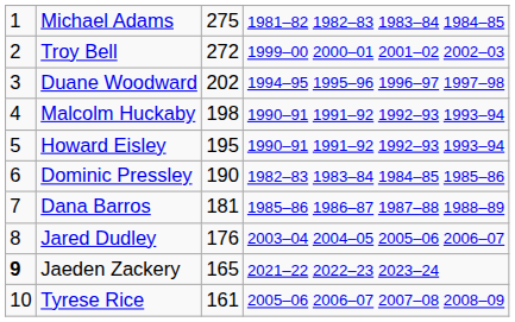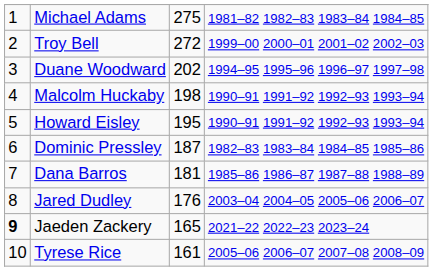 <table class="wikitable">
 <tr>
 </tr>
 <tr>
 <td>1</td>
 <td><a href='#'>Michael Adams</a></td>
 <td>275</td>
 <td style="font-size:80%;"><a href='#'>1981–82</a> <a href='#'>1982–83</a> <a href='#'>1983–84</a> <a href='#'>1984–85</a></td>
 </tr>
 <tr>
 <td>2</td>
 <td><a href='#'>Troy Bell</a></td>
 <td>272</td>
 <td style="font-size:80%;"><a href='#'>1999–00</a> <a href='#'>2000–01</a> <a href='#'>2001–02</a> <a href='#'>2002–03</a></td>
 </tr>
 <tr>
 <td>3</td>
 <td><a href='#'>Duane Woodward</a></td>
 <td>202</td>
 <td style="font-size:80%;"><a href='#'>1994–95</a> <a href='#'>1995–96</a> <a href='#'>1996–97</a> <a href='#'>1997–98</a></td>
 </tr>
 <tr>
 <td>4</td>
 <td><a href='#'>Malcolm Huckaby</a></td>
 <td>198</td>
 <td style="font-size:80%;"><a href='#'>1990–91</a> <a href='#'>1991–92</a> <a href='#'>1992–93</a> <a href='#'>1993–94</a></td>
 </tr>
 <tr>
 <td>5</td>
 <td><a href='#'>Howard Eisley</a></td>
 <td>195</td>
 <td style="font-size:80%;"><a href='#'>1990–91</a> <a href='#'>1991–92</a> <a href='#'>1992–93</a> <a href='#'>1993–94</a></td>
 </tr>
 <tr>
 <td>6</td>
 <td><a href='#'>Dominic Pressley</a></td>
-<td>190</td>
+<td>187</td>
 <td style="font-size:80%;"><a href='#'>1982–83</a> <a href='#'>1983–84</a> <a href='#'>1984–85</a> <a href='#'>1985–86</a></td>
 </tr>
 <tr>
 <td>7</td>
 <td><a href='#'>Dana Barros</a></td>
 <td>181</td>
 <td style="font-size:80%;"><a href='#'>1985–86</a> <a href='#'>1986–87</a> <a href='#'>1987–88</a> <a href='#'>1988–89</a></td>
 </tr>
 <tr>
 <td>8</td>
 <td><a href='#'>Jared Dudley</a></td>
 <td>176</td>
 <td style="font-size:80%;"><a href='#'>2003–04</a> <a href='#'>2004–05</a> <a href='#'>2005–06</a> <a href='#'>2006–07</a></td>
 </tr>
 <tr>
 <td><strong>9</strong></td>
 <td>Jaeden Zackery</td>
 <td>165</td>
 <td style="font-size:80%;"><a href='#'>2021–22</a> <a href='#'>2022–23</a> <a href='#'>2023–24</a></td>
 </tr>
 <tr>
 <td>10</td>
 <td><a href='#'>Tyrese Rice</a></td>
 <td>161</td>
 <td style="font-size:80%;"><a href='#'>2005–06</a> <a href='#'>2006–07</a> <a href='#'>2007–08</a> <a href='#'>2008–09</a></td>
 </tr>
 </table>
